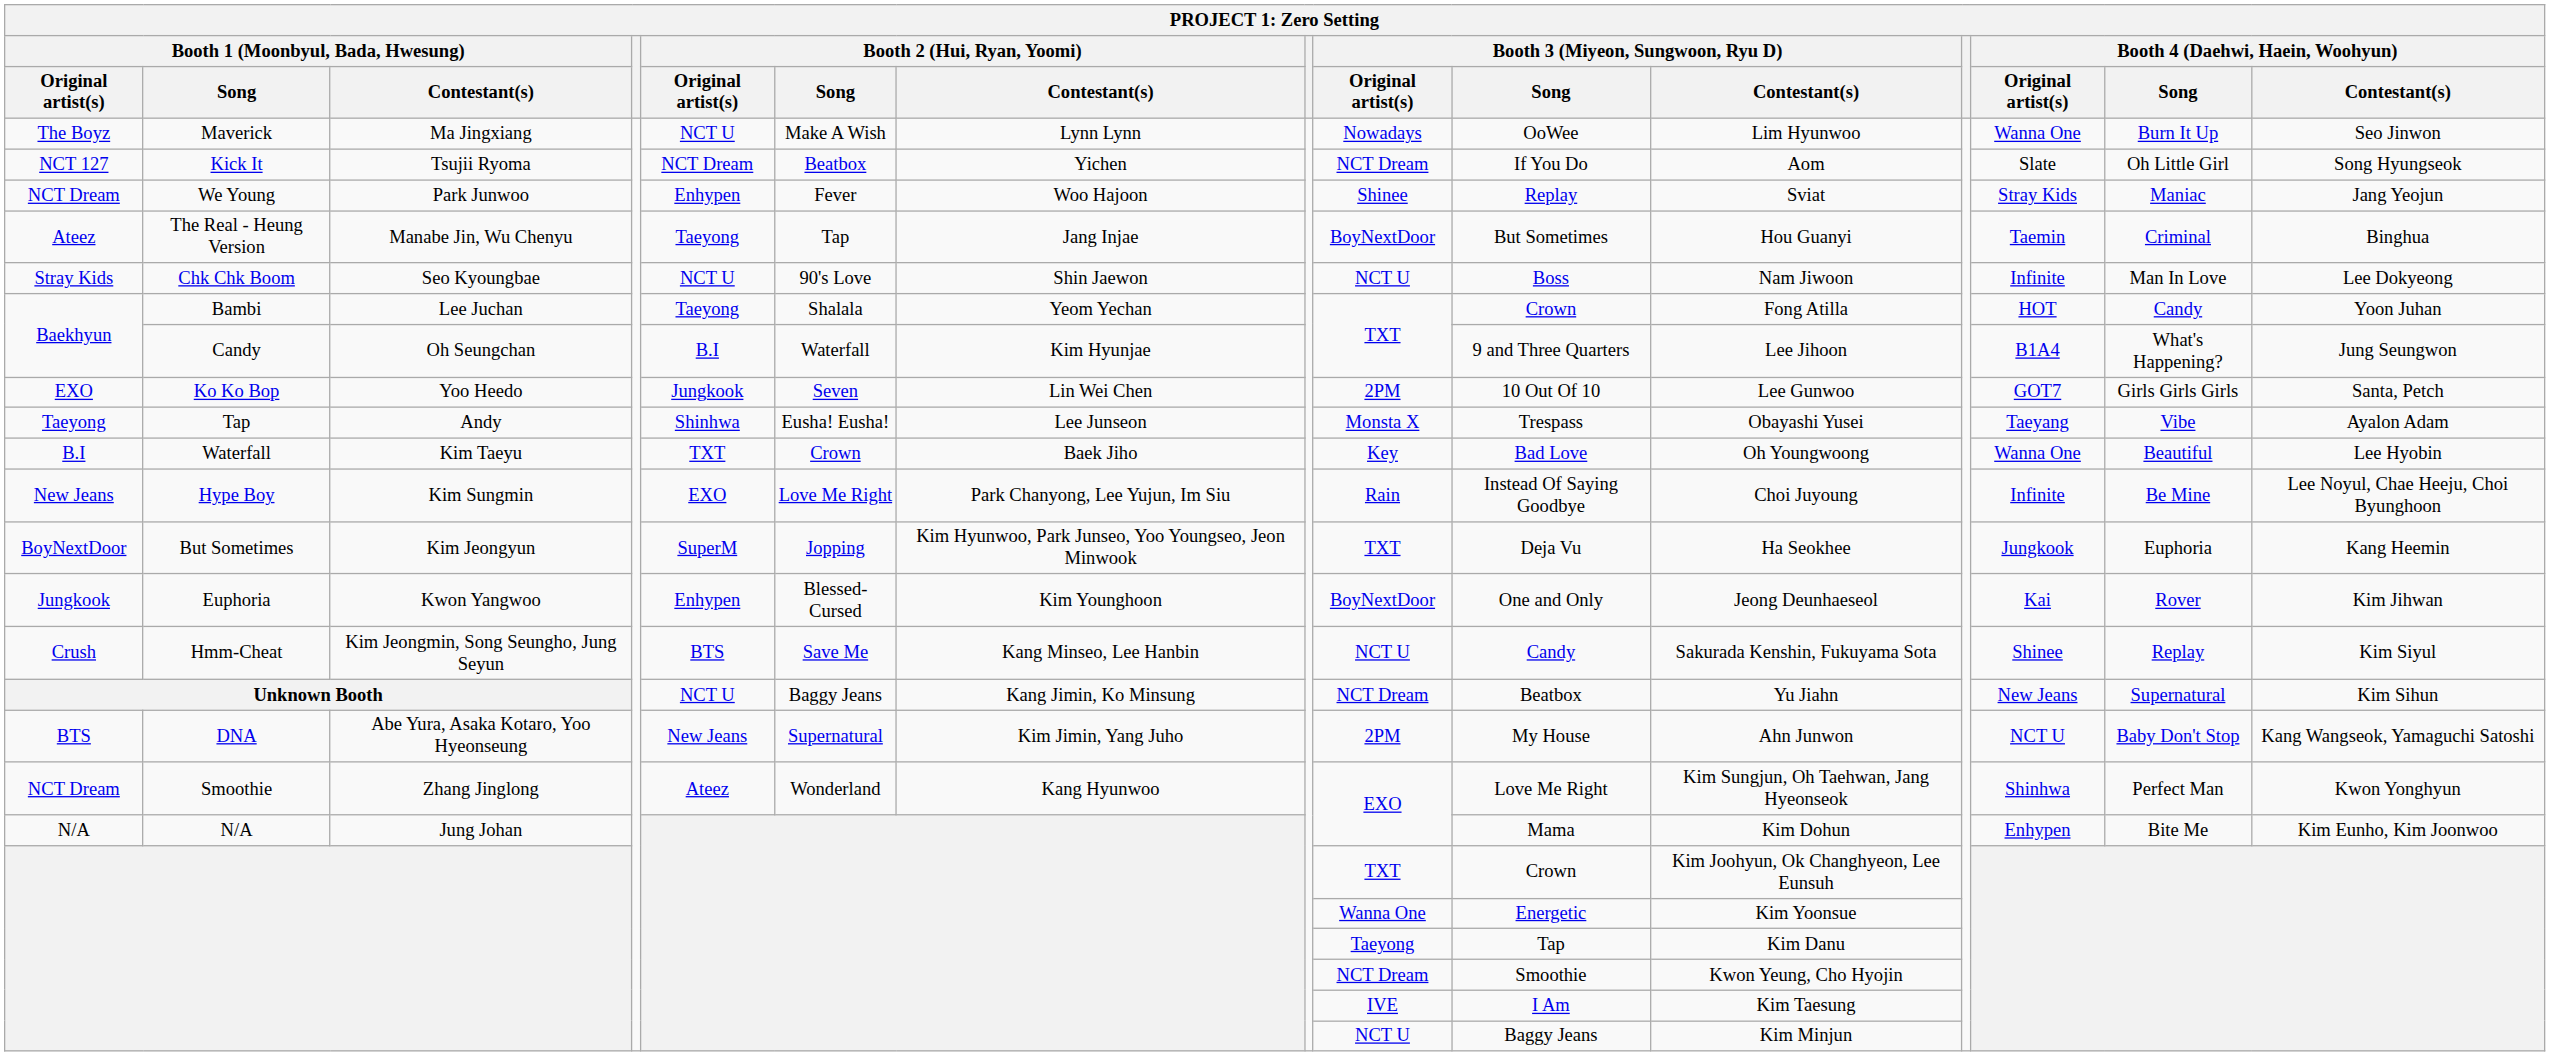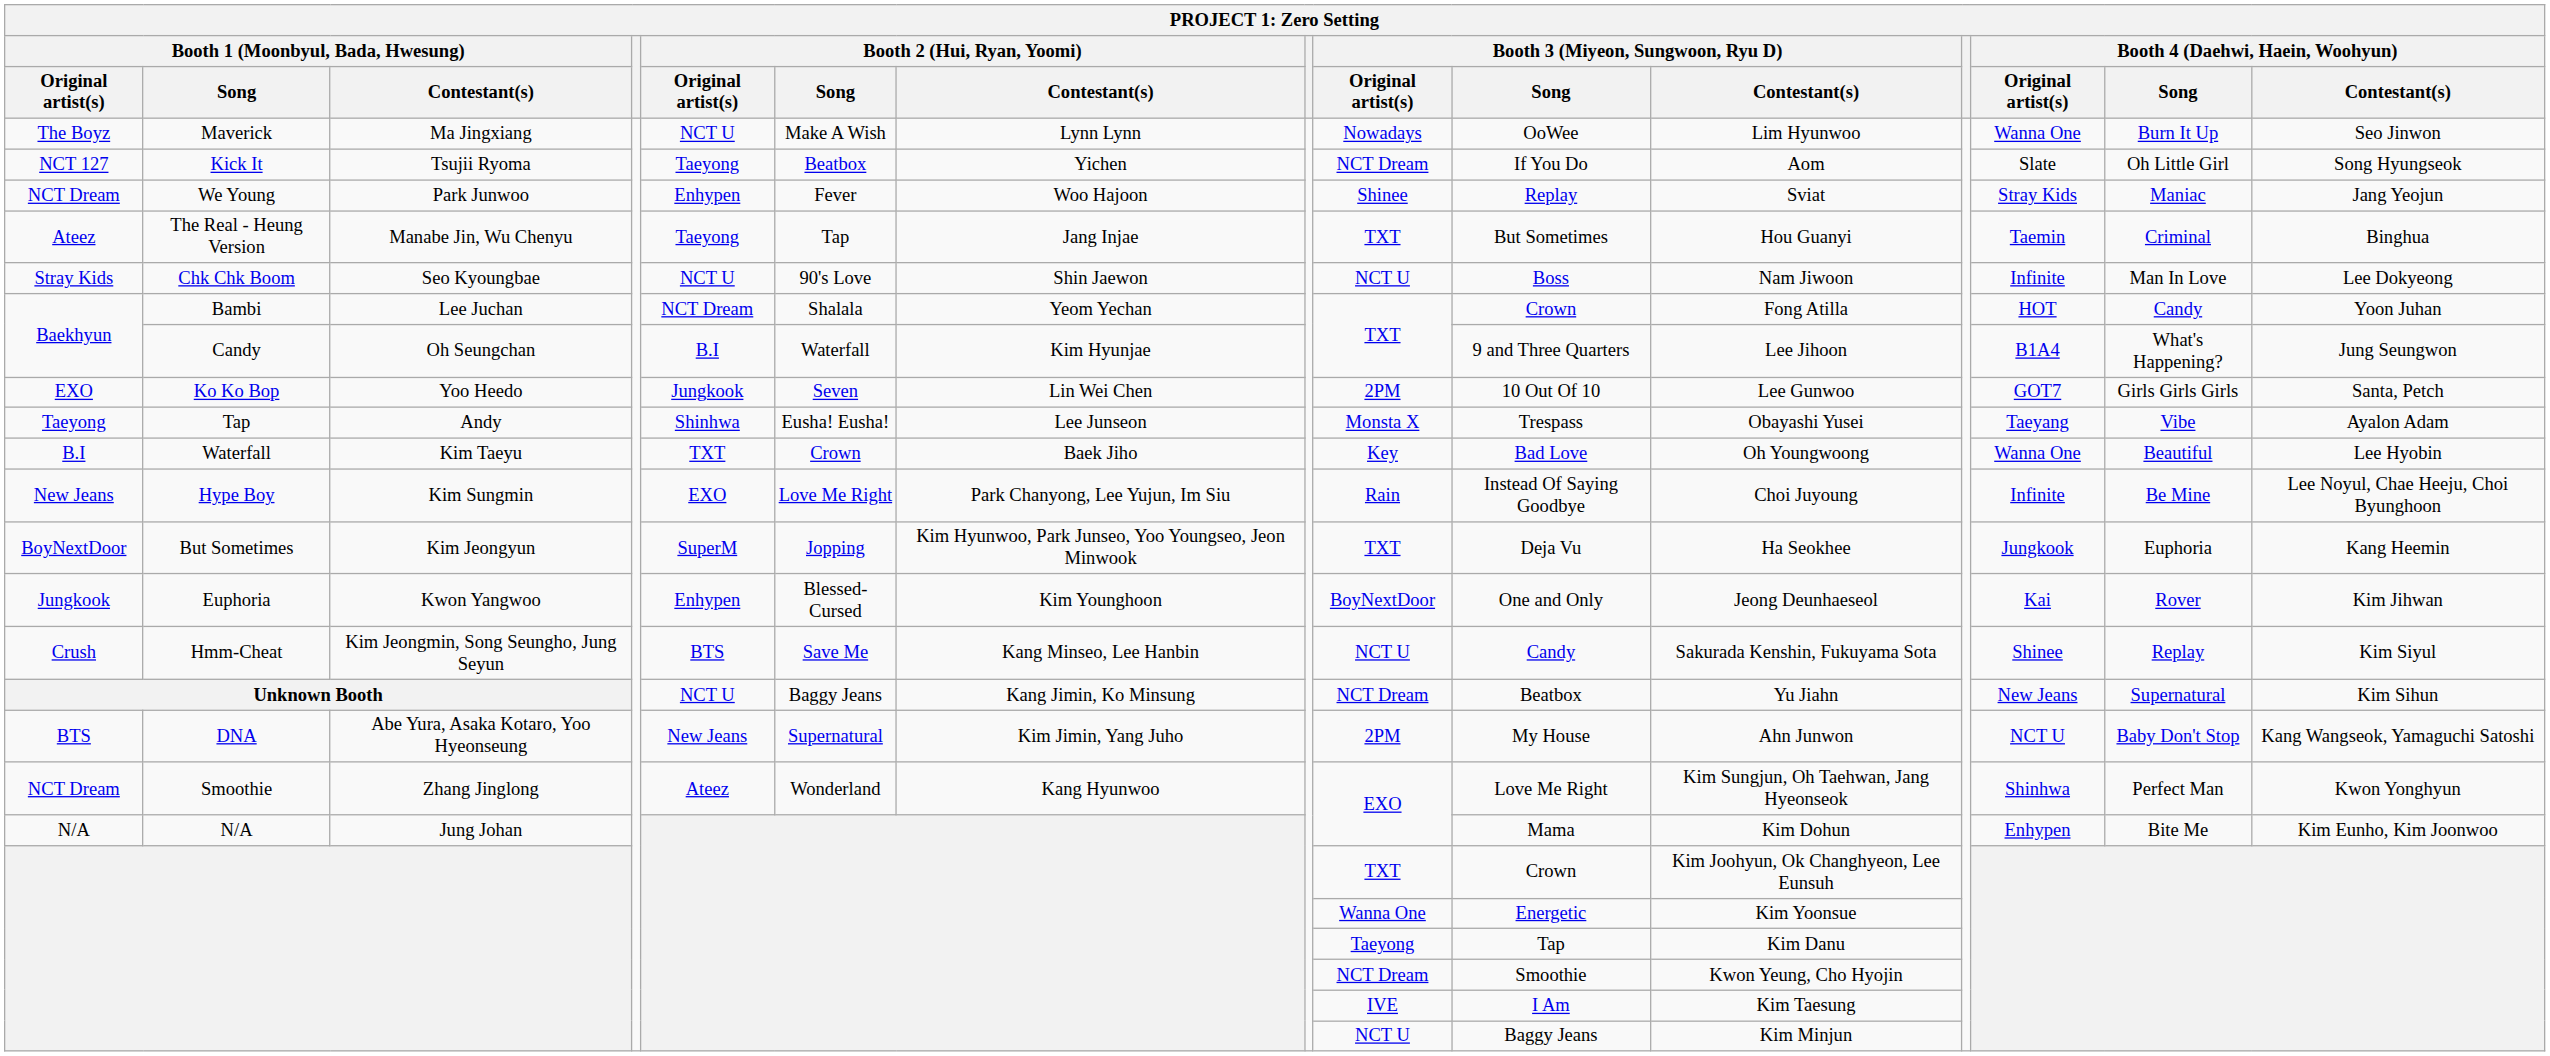 <table class="wikitable sortable mw-collapsible mw-collapsed" style="font-size:90%; text-align:center; ">
 <tr>
 <th colspan="15">PROJECT 1: Zero Setting</th>
 </tr>
 <tr>
 <th colspan="3">Booth 1 (Moonbyul, Bada, Hwesung)</th>
 <th rowspan="2"></th>
 <th colspan="3">Booth 2 (Hui, Ryan, Yoomi)</th>
 <th rowspan="2"></th>
 <th colspan="3">Booth 3 (Miyeon, Sungwoon, Ryu D)</th>
 <th rowspan="2"></th>
 <th colspan="3">Booth 4 (Daehwi, Haein, Woohyun)</th>
 </tr>
 <tr>
 <th>Original artist(s)</th>
 <th>Song</th>
 <th>Contestant(s)</th>
 <th>Original artist(s)</th>
 <th>Song</th>
 <th>Contestant(s)</th>
 <th>Original artist(s)</th>
 <th>Song</th>
 <th>Contestant(s)</th>
 <th>Original artist(s)</th>
 <th>Song</th>
 <th>Contestant(s)</th>
 </tr>
 <tr>
 <td><a href='#'>The Boyz</a></td>
 <td>Maverick</td>
 <td>Ma Jingxiang</td>
 <td rowspan="24"></td>
 <td><a href='#'>NCT U</a></td>
 <td>Make A Wish</td>
 <td>Lynn Lynn</td>
 <td rowspan="24"></td>
 <td><a href='#'>Nowadays</a></td>
 <td>OoWee</td>
 <td>Lim Hyunwoo</td>
 <td rowspan="24"></td>
 <td><a href='#'>Wanna One</a></td>
 <td><a href='#'>Burn It Up</a></td>
 <td>Seo Jinwon</td>
 </tr>
 <tr>
 <td><a href='#'>NCT 127</a></td>
 <td><a href='#'>Kick It</a></td>
 <td>Tsujii Ryoma</td>
-<td><a href='#'>NCT Dream</a></td>
+<td><a href='#'>Taeyong</a></td>
 <td><a href='#'>Beatbox</a></td>
 <td>Yichen</td>
 <td><a href='#'>NCT Dream</a></td>
 <td>If You Do</td>
 <td>Aom</td>
 <td>Slate</td>
 <td>Oh Little Girl</td>
 <td>Song Hyungseok</td>
 </tr>
 <tr>
 <td><a href='#'>NCT Dream</a></td>
 <td>We Young</td>
 <td>Park Junwoo</td>
 <td><a href='#'>Enhypen</a></td>
 <td>Fever</td>
 <td>Woo Hajoon</td>
 <td><a href='#'>Shinee</a></td>
 <td><a href='#'>Replay</a></td>
 <td>Sviat</td>
 <td><a href='#'>Stray Kids</a></td>
 <td><a href='#'>Maniac</a></td>
 <td>Jang Yeojun</td>
 </tr>
 <tr>
 <td><a href='#'>Ateez</a></td>
 <td>The Real - Heung Version</td>
 <td>Manabe Jin, Wu Chenyu</td>
 <td><a href='#'>Taeyong</a></td>
 <td>Tap</td>
 <td>Jang Injae</td>
-<td><a href='#'>BoyNextDoor</a></td>
+<td><a href='#'>TXT</a></td>
 <td>But Sometimes</td>
 <td>Hou Guanyi</td>
 <td><a href='#'>Taemin</a></td>
 <td><a href='#'>Criminal</a></td>
 <td>Binghua</td>
 </tr>
 <tr>
 <td><a href='#'>Stray Kids</a></td>
 <td><a href='#'>Chk Chk Boom</a></td>
 <td>Seo Kyoungbae</td>
 <td><a href='#'>NCT U</a></td>
 <td>90's Love</td>
 <td>Shin Jaewon</td>
 <td><a href='#'>NCT U</a></td>
 <td><a href='#'>Boss</a></td>
 <td>Nam Jiwoon</td>
 <td><a href='#'>Infinite</a></td>
 <td>Man In Love</td>
 <td>Lee Dokyeong</td>
 </tr>
 <tr>
 <td rowspan="2"><a href='#'>Baekhyun</a></td>
 <td>Bambi</td>
 <td>Lee Juchan</td>
-<td><a href='#'>Taeyong</a></td>
+<td><a href='#'>NCT Dream</a></td>
 <td>Shalala</td>
 <td>Yeom Yechan</td>
 <td rowspan="2"><a href='#'>TXT</a></td>
 <td><a href='#'>Crown</a></td>
 <td>Fong Atilla</td>
 <td><a href='#'>HOT</a></td>
 <td><a href='#'>Candy</a></td>
 <td>Yoon Juhan</td>
 </tr>
 <tr>
 <td>Candy</td>
 <td>Oh Seungchan</td>
 <td><a href='#'>B.I</a></td>
 <td>Waterfall</td>
 <td>Kim Hyunjae</td>
 <td>9 and Three Quarters</td>
 <td>Lee Jihoon</td>
 <td><a href='#'>B1A4</a></td>
 <td>What's Happening?</td>
 <td>Jung Seungwon</td>
 </tr>
 <tr>
 <td><a href='#'>EXO</a></td>
 <td><a href='#'>Ko Ko Bop</a></td>
 <td>Yoo Heedo</td>
 <td><a href='#'>Jungkook</a></td>
 <td><a href='#'>Seven</a></td>
 <td>Lin Wei Chen</td>
 <td><a href='#'>2PM</a></td>
 <td>10 Out Of 10</td>
 <td>Lee Gunwoo</td>
 <td><a href='#'>GOT7</a></td>
 <td>Girls Girls Girls</td>
 <td>Santa, Petch</td>
 </tr>
 <tr>
 <td><a href='#'>Taeyong</a></td>
 <td>Tap</td>
 <td>Andy</td>
 <td><a href='#'>Shinhwa</a></td>
 <td>Eusha! Eusha!</td>
 <td>Lee Junseon</td>
 <td><a href='#'>Monsta X</a></td>
 <td>Trespass</td>
 <td>Obayashi Yusei</td>
 <td><a href='#'>Taeyang</a></td>
 <td><a href='#'>Vibe</a></td>
 <td>Ayalon Adam</td>
 </tr>
 <tr>
 <td><a href='#'>B.I</a></td>
 <td>Waterfall</td>
 <td>Kim Taeyu</td>
 <td><a href='#'>TXT</a></td>
 <td><a href='#'>Crown</a></td>
 <td>Baek Jiho</td>
 <td><a href='#'>Key</a></td>
 <td><a href='#'>Bad Love</a></td>
 <td>Oh Youngwoong</td>
 <td><a href='#'>Wanna One</a></td>
 <td><a href='#'>Beautiful</a></td>
 <td>Lee Hyobin</td>
 </tr>
 <tr>
 <td><a href='#'>New Jeans</a></td>
 <td><a href='#'>Hype Boy</a></td>
 <td>Kim Sungmin</td>
 <td><a href='#'>EXO</a></td>
 <td><a href='#'>Love Me Right</a></td>
 <td>Park Chanyong, Lee Yujun, Im Siu</td>
 <td><a href='#'>Rain</a></td>
 <td>Instead Of Saying Goodbye</td>
 <td>Choi Juyoung</td>
 <td><a href='#'>Infinite</a></td>
 <td><a href='#'>Be Mine</a></td>
 <td>Lee Noyul, Chae Heeju, Choi Byunghoon</td>
 </tr>
 <tr>
 <td><a href='#'>BoyNextDoor</a></td>
 <td>But Sometimes</td>
 <td>Kim Jeongyun</td>
 <td><a href='#'>SuperM</a></td>
 <td><a href='#'>Jopping</a></td>
 <td>Kim Hyunwoo, Park Junseo, Yoo Youngseo, Jeon Minwook</td>
 <td><a href='#'>TXT</a></td>
 <td>Deja Vu</td>
 <td>Ha Seokhee</td>
 <td><a href='#'>Jungkook</a></td>
 <td>Euphoria</td>
 <td>Kang Heemin</td>
 </tr>
 <tr>
 <td><a href='#'>Jungkook</a></td>
 <td>Euphoria</td>
 <td>Kwon Yangwoo</td>
 <td><a href='#'>Enhypen</a></td>
 <td>Blessed-Cursed</td>
 <td>Kim Younghoon</td>
 <td><a href='#'>BoyNextDoor</a></td>
 <td>One and Only</td>
 <td>Jeong Deunhaeseol</td>
 <td><a href='#'>Kai</a></td>
 <td><a href='#'>Rover</a></td>
 <td>Kim Jihwan</td>
 </tr>
 <tr>
 <td><a href='#'>Crush</a></td>
 <td>Hmm-Cheat</td>
 <td>Kim Jeongmin, Song Seungho, Jung Seyun</td>
 <td><a href='#'>BTS</a></td>
 <td><a href='#'>Save Me</a></td>
 <td>Kang Minseo, Lee Hanbin</td>
 <td><a href='#'>NCT U</a></td>
 <td><a href='#'>Candy</a></td>
 <td>Sakurada Kenshin, Fukuyama Sota</td>
 <td><a href='#'>Shinee</a></td>
 <td><a href='#'>Replay</a></td>
 <td>Kim Siyul</td>
 </tr>
 <tr>
 <th colspan="3">Unknown Booth</th>
 <td><a href='#'>NCT U</a></td>
 <td>Baggy Jeans</td>
 <td>Kang Jimin, Ko Minsung</td>
 <td><a href='#'>NCT Dream</a></td>
 <td>Beatbox</td>
 <td>Yu Jiahn</td>
 <td><a href='#'>New Jeans</a></td>
 <td><a href='#'>Supernatural</a></td>
 <td>Kim Sihun</td>
 </tr>
 <tr>
 <td><a href='#'>BTS</a></td>
 <td><a href='#'>DNA</a></td>
 <td>Abe Yura, Asaka Kotaro, Yoo Hyeonseung</td>
 <td><a href='#'>New Jeans</a></td>
 <td><a href='#'>Supernatural</a></td>
 <td>Kim Jimin, Yang Juho</td>
 <td><a href='#'>2PM</a></td>
 <td>My House</td>
 <td>Ahn Junwon</td>
 <td><a href='#'>NCT U</a></td>
 <td><a href='#'>Baby Don't Stop</a></td>
 <td>Kang Wangseok, Yamaguchi Satoshi</td>
 </tr>
 <tr>
 <td><a href='#'>NCT Dream</a></td>
 <td>Smoothie</td>
 <td>Zhang Jinglong</td>
 <td><a href='#'>Ateez</a></td>
 <td>Wonderland</td>
 <td>Kang Hyunwoo</td>
 <td rowspan="2"><a href='#'>EXO</a></td>
 <td>Love Me Right</td>
 <td>Kim Sungjun, Oh Taehwan, Jang Hyeonseok</td>
 <td><a href='#'>Shinhwa</a></td>
 <td>Perfect Man</td>
 <td>Kwon Yonghyun</td>
 </tr>
 <tr>
 <td>N/A</td>
 <td>N/A</td>
 <td>Jung Johan</td>
 <th colspan="3" rowspan="7"></th>
 <td>Mama</td>
 <td>Kim Dohun</td>
 <td><a href='#'>Enhypen</a></td>
 <td>Bite Me</td>
 <td>Kim Eunho, Kim Joonwoo</td>
 </tr>
 <tr>
 <th colspan="3" rowspan="6"></th>
 <td><a href='#'>TXT</a></td>
 <td>Crown</td>
 <td>Kim Joohyun, Ok Changhyeon, Lee Eunsuh</td>
 <th colspan="3" rowspan="6"></th>
 </tr>
 <tr>
 <td><a href='#'>Wanna One</a></td>
 <td><a href='#'>Energetic</a></td>
 <td>Kim Yoonsue</td>
 </tr>
 <tr>
 <td><a href='#'>Taeyong</a></td>
 <td>Tap</td>
 <td>Kim Danu</td>
 </tr>
 <tr>
 <td><a href='#'>NCT Dream</a></td>
 <td>Smoothie</td>
 <td>Kwon Yeung, Cho Hyojin</td>
 </tr>
 <tr>
 <td><a href='#'>IVE</a></td>
 <td><a href='#'>I Am</a></td>
 <td>Kim Taesung</td>
 </tr>
 <tr>
 <td><a href='#'>NCT U</a></td>
 <td>Baggy Jeans</td>
 <td>Kim Minjun</td>
 </tr>
 </table>
